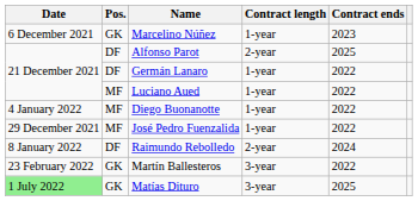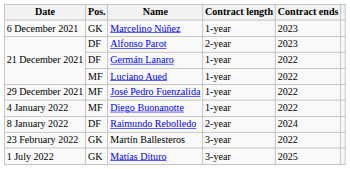 <table class="wikitable">
 <tr>
 <th>Date</th>
 <th>Pos.</th>
 <th>Name</th>
 <th>Contract length</th>
 <th>Contract ends</th>
 <th></th>
 </tr>
 <tr>
 <td>6 December 2021</td>
 <td>GK</td>
 <td> <a href='#'>Marcelino Núñez</a></td>
 <td>1-year</td>
 <td>2023</td>
 <td></td>
 </tr>
 <tr>
 <td rowspan="3">21 December 2021</td>
 <td>DF</td>
 <td> <a href='#'>Alfonso Parot</a></td>
 <td>2-year</td>
-<td>2025</td>
+<td>2023</td>
 <td></td>
 </tr>
 <tr>
 <td>DF</td>
 <td> <a href='#'>Germán Lanaro</a></td>
 <td>1-year</td>
 <td>2022</td>
 <td></td>
 </tr>
 <tr>
 <td>MF</td>
 <td> <a href='#'>Luciano Aued</a></td>
 <td>1-year</td>
 <td>2022</td>
 <td></td>
 </tr>
 <tr>
-<td>4 January 2022</td>
+<td>29 December 2021</td>
 <td>MF</td>
-<td> <a href='#'>Diego Buonanotte</a></td>
+<td> <a href='#'>José Pedro Fuenzalida</a></td>
 <td>1-year</td>
 <td>2022</td>
 <td></td>
 </tr>
 <tr>
-<td>29 December 2021</td>
+<td>4 January 2022</td>
 <td>MF</td>
-<td> <a href='#'>José Pedro Fuenzalida</a></td>
+<td> <a href='#'>Diego Buonanotte</a></td>
 <td>1-year</td>
 <td>2022</td>
 <td></td>
 </tr>
 <tr>
 <td>8 January 2022</td>
 <td>DF</td>
 <td> <a href='#'>Raimundo Rebolledo</a></td>
 <td>2-year</td>
 <td>2024</td>
 <td></td>
 </tr>
 <tr>
 <td>23 February 2022</td>
 <td>GK</td>
 <td> Martín Ballesteros</td>
 <td>3-year</td>
 <td>2022</td>
 <td></td>
 </tr>
 <tr>
-<td style="background: lightgreen;">1 July 2022</td>
+<td>1 July 2022</td>
 <td>GK</td>
 <td> <a href='#'>Matías Dituro</a></td>
 <td>3-year</td>
 <td>2025</td>
 <td></td>
 </tr>
 </table>
